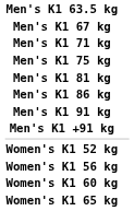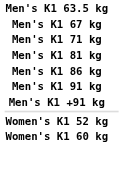 <table>
 <tr>
 <th scope="row">Men's K1 63.5 kg</th>
 <td></td>
 <td></td>
 <td></td>
 </tr>
 <tr>
 <th scope="row">Men's K1 67 kg</th>
 <td></td>
 <td></td>
 <td></td>
 </tr>
 <tr>
 <th scope="row">Men's K1 71 kg</th>
-<td></td>
-<td></td>
-<td></td>
-</tr>
-<tr>
-<th scope="row">Men's K1 75 kg</th>
 <td></td>
 <td></td>
 <td></td>
 </tr>
 <tr>
 <th scope="row">Men's K1 81 kg</th>
 <td></td>
 <td></td>
 <td></td>
 </tr>
 <tr>
 <th scope="row">Men's K1 86 kg</th>
 <td></td>
 <td></td>
 <td></td>
 </tr>
 <tr>
 <th scope="row">Men's K1 91 kg</th>
 <td></td>
 <td></td>
 <td></td>
 </tr>
 <tr>
 <th scope="row">Men's K1 +91 kg</th>
 <td></td>
 <td></td>
 <td></td>
 </tr>
 <tr bgcolor=#DDDDDD>
 <td colspan=4></td>
 </tr>
 <tr>
 <th scope="row">Women's K1 52 kg</th>
 <td></td>
 <td></td>
 <td></td>
 </tr>
 <tr>
-<th scope="row">Women's K1 56 kg</th>
-<td></td>
-<td></td>
-<td></td>
-</tr>
-<tr>
 <th scope="row">Women's K1 60 kg</th>
 <td></td>
 <td></td>
 <td></td>
 </tr>
-<tr>
-<th scope="row">Women's K1 65 kg</th>
-<td></td>
-<td></td>
-<td></td>
-</tr>
 </table>
